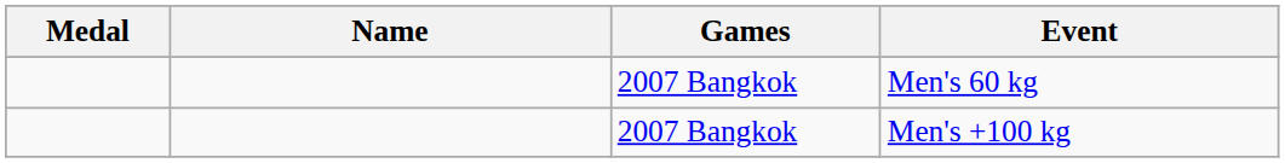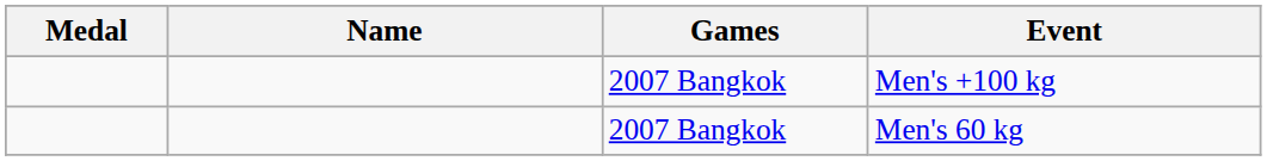 <table class="wikitable sortable" style="font-size:90%">
 <tr>
 <th width="70">Medal</th>
 <th width="200">Name</th>
 <th width="120">Games</th>
 <th width="180">Event</th>
 </tr>
 <tr>
 <td></td>
 <td></td>
 <td><a href='#'>2007 Bangkok</a></td>
-<td><a href='#'>Men's 60 kg</a></td>
+<td><a href='#'>Men's +100 kg</a></td>
 </tr>
 <tr>
 <td></td>
 <td></td>
 <td><a href='#'>2007 Bangkok</a></td>
-<td><a href='#'>Men's +100 kg</a></td>
+<td><a href='#'>Men's 60 kg</a></td>
 </tr>
 </table>
